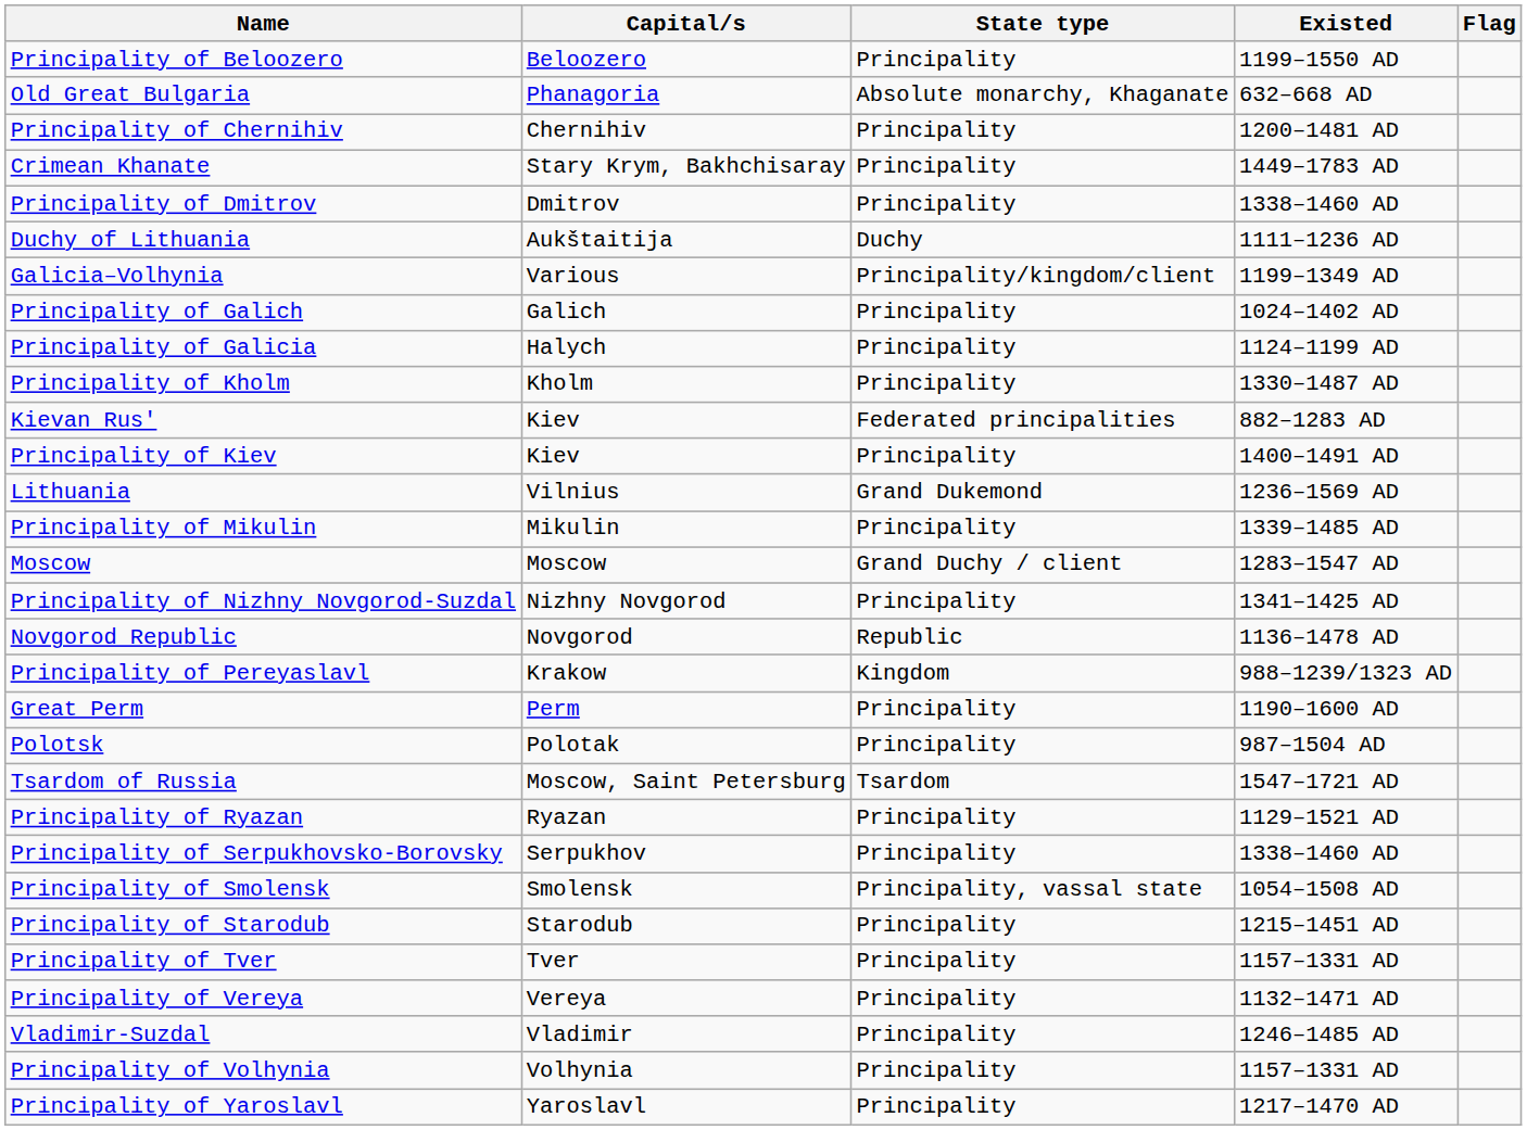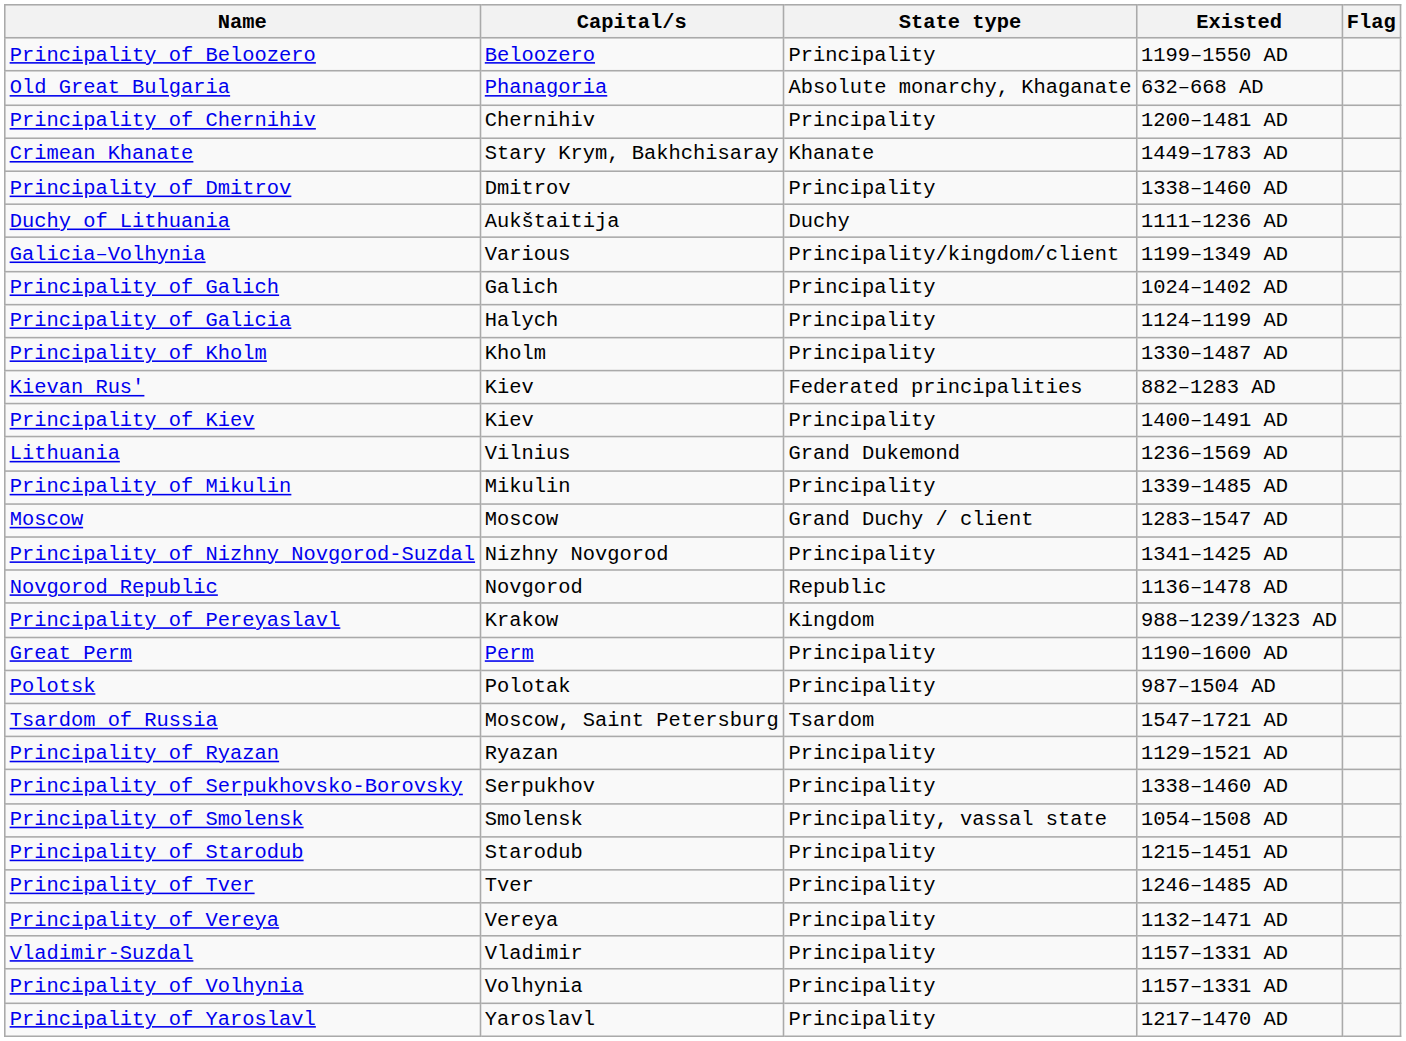 <table class="wikitable sortable" border="1">
 <tr>
 <th>Name</th>
 <th>Capital/s</th>
 <th>State type</th>
 <th>Existed</th>
 <th>Flag</th>
 </tr>
 <tr>
 <td><a href='#'>Principality of Beloozero</a></td>
 <td><a href='#'>Beloozero</a></td>
 <td>Principality</td>
 <td>1199–1550 AD</td>
 <td></td>
 </tr>
 <tr>
 <td><a href='#'>Old Great Bulgaria</a></td>
 <td><a href='#'>Phanagoria</a></td>
 <td>Absolute monarchy, Khaganate</td>
 <td>632–668 AD</td>
 <td></td>
 </tr>
 <tr>
 <td><a href='#'>Principality of Chernihiv</a></td>
 <td>Chernihiv</td>
 <td>Principality</td>
 <td>1200–1481 AD</td>
 <td></td>
 </tr>
 <tr>
 <td><a href='#'>Crimean Khanate</a></td>
 <td>Stary Krym, Bakhchisaray</td>
-<td>Principality</td>
+<td>Khanate</td>
 <td>1449–1783 AD</td>
 <td></td>
 </tr>
 <tr>
 <td><a href='#'>Principality of Dmitrov</a></td>
 <td>Dmitrov</td>
 <td>Principality</td>
 <td>1338–1460 AD</td>
 <td></td>
 </tr>
 <tr>
 <td><a href='#'>Duchy of Lithuania</a></td>
 <td>Aukštaitija</td>
 <td>Duchy</td>
 <td>1111–1236 AD</td>
 <td></td>
 </tr>
 <tr>
 <td><a href='#'>Galicia–Volhynia</a></td>
 <td>Various</td>
 <td>Principality/kingdom/client</td>
 <td>1199–1349 AD</td>
 <td></td>
 </tr>
 <tr>
 <td><a href='#'>Principality of Galich</a></td>
 <td>Galich</td>
 <td>Principality</td>
 <td>1024–1402 AD</td>
 <td></td>
 </tr>
 <tr>
 <td><a href='#'>Principality of Galicia</a></td>
 <td>Halych</td>
 <td>Principality</td>
 <td>1124–1199 AD</td>
 <td></td>
 </tr>
 <tr>
 <td><a href='#'>Principality of Kholm</a></td>
 <td>Kholm</td>
 <td>Principality</td>
 <td>1330–1487 AD</td>
 <td></td>
 </tr>
 <tr>
 <td><a href='#'>Kievan Rus'</a></td>
 <td>Kiev</td>
 <td>Federated principalities</td>
 <td>882–1283 AD</td>
 <td></td>
 </tr>
 <tr>
 <td><a href='#'>Principality of Kiev</a></td>
 <td>Kiev</td>
 <td>Principality</td>
 <td>1400–1491 AD</td>
 <td></td>
 </tr>
 <tr>
 <td><a href='#'>Lithuania</a></td>
 <td>Vilnius</td>
 <td>Grand Dukemond</td>
 <td>1236–1569 AD</td>
 <td></td>
 </tr>
 <tr>
 <td><a href='#'>Principality of Mikulin</a></td>
 <td>Mikulin</td>
 <td>Principality</td>
 <td>1339–1485 AD</td>
 <td></td>
 </tr>
 <tr>
 <td><a href='#'>Moscow</a></td>
 <td>Moscow</td>
 <td>Grand Duchy / client</td>
 <td>1283–1547 AD</td>
 <td></td>
 </tr>
 <tr>
 <td><a href='#'>Principality of Nizhny Novgorod-Suzdal</a></td>
 <td>Nizhny Novgorod</td>
 <td>Principality</td>
 <td>1341–1425 AD</td>
 <td></td>
 </tr>
 <tr>
 <td><a href='#'>Novgorod Republic</a></td>
 <td>Novgorod</td>
 <td>Republic</td>
 <td>1136–1478 AD</td>
 <td></td>
 </tr>
 <tr>
 <td><a href='#'>Principality of Pereyaslavl</a></td>
 <td>Krakow</td>
 <td>Kingdom</td>
 <td>988–1239/1323 AD</td>
 <td></td>
 </tr>
 <tr>
 <td><a href='#'>Great Perm</a></td>
 <td><a href='#'>Perm</a></td>
 <td>Principality</td>
 <td>1190–1600 AD</td>
 <td></td>
 </tr>
 <tr>
 <td><a href='#'>Polotsk</a></td>
 <td>Polotak</td>
 <td>Principality</td>
 <td>987–1504 AD</td>
 <td></td>
 </tr>
 <tr>
 <td><a href='#'>Tsardom of Russia</a></td>
 <td>Moscow, Saint Petersburg</td>
 <td>Tsardom</td>
 <td>1547–1721 AD</td>
 <td></td>
 </tr>
 <tr>
 <td><a href='#'>Principality of Ryazan</a></td>
 <td>Ryazan</td>
 <td>Principality</td>
 <td>1129–1521 AD</td>
 <td></td>
 </tr>
 <tr>
 <td><a href='#'>Principality of Serpukhovsko-Borovsky</a></td>
 <td>Serpukhov</td>
 <td>Principality</td>
 <td>1338–1460 AD</td>
 <td></td>
 </tr>
 <tr>
 <td><a href='#'>Principality of Smolensk</a></td>
 <td>Smolensk</td>
 <td>Principality, vassal state</td>
 <td>1054–1508 AD</td>
 <td></td>
 </tr>
 <tr>
 <td><a href='#'>Principality of Starodub</a></td>
 <td>Starodub</td>
 <td>Principality</td>
 <td>1215–1451 AD</td>
 <td></td>
 </tr>
 <tr>
 <td><a href='#'>Principality of Tver</a></td>
 <td>Tver</td>
 <td>Principality</td>
-<td>1157–1331 AD</td>
+<td>1246–1485 AD</td>
 <td></td>
 </tr>
 <tr>
 <td><a href='#'>Principality of Vereya</a></td>
 <td>Vereya</td>
 <td>Principality</td>
 <td>1132–1471 AD</td>
 <td></td>
 </tr>
 <tr>
 <td><a href='#'>Vladimir-Suzdal</a></td>
 <td>Vladimir</td>
 <td>Principality</td>
-<td>1246–1485 AD</td>
+<td>1157–1331 AD</td>
 <td></td>
 </tr>
 <tr>
 <td><a href='#'>Principality of Volhynia</a></td>
 <td>Volhynia</td>
 <td>Principality</td>
 <td>1157–1331 AD</td>
 <td></td>
 </tr>
 <tr>
 <td><a href='#'>Principality of Yaroslavl</a></td>
 <td>Yaroslavl</td>
 <td>Principality</td>
 <td>1217–1470 AD</td>
 <td></td>
 </tr>
 </table>
